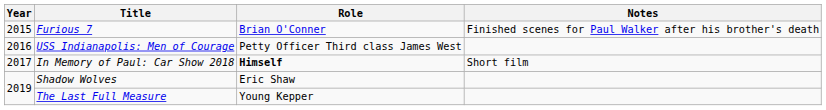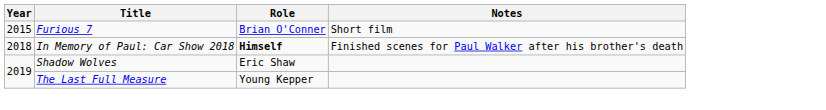 <table class="wikitable sortable">
 <tr>
 <th>Year</th>
 <th>Title</th>
 <th>Role</th>
 <th>Notes</th>
 </tr>
 <tr>
 <td>2015</td>
 <td><em><a href='#'>Furious 7</a></em></td>
 <td><a href='#'>Brian O'Conner</a></td>
-<td>Finished scenes for <a href='#'>Paul Walker</a> after his brother's death</td>
+<td>Short film</td>
 </tr>
 <tr>
-<td>2016</td>
-<td><em><a href='#'>USS Indianapolis: Men of Courage</a></em></td>
-<td>Petty Officer Third class James West</td>
-<td></td>
-</tr>
-<tr>
-<td>2017</td>
+<td>2018</td>
 <td><em>In Memory of Paul: Car Show 2018</em></td>
 <td><strong>Himself</strong></td>
-<td>Short film</td>
+<td>Finished scenes for <a href='#'>Paul Walker</a> after his brother's death</td>
 </tr>
 <tr>
 <td rowspan="2">2019</td>
 <td><em>Shadow Wolves</em></td>
 <td>Eric Shaw</td>
 <td></td>
 </tr>
 <tr>
 <td><em><a href='#'>The Last Full Measure</a></em></td>
 <td>Young Kepper</td>
 <td></td>
 </tr>
 </table>
